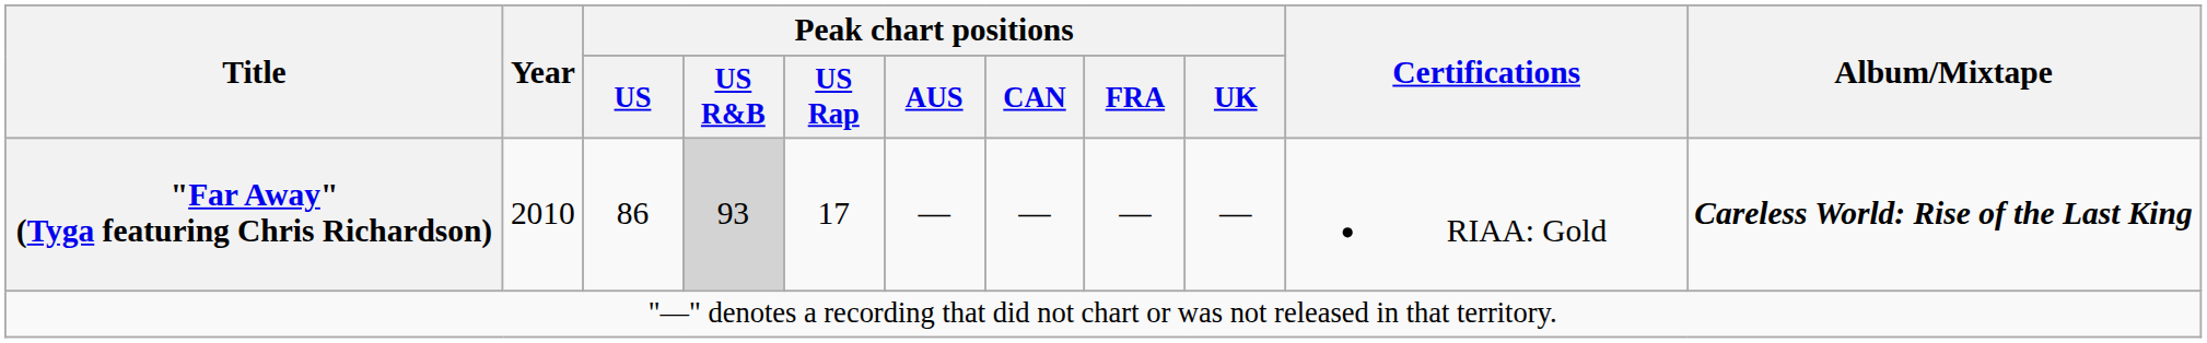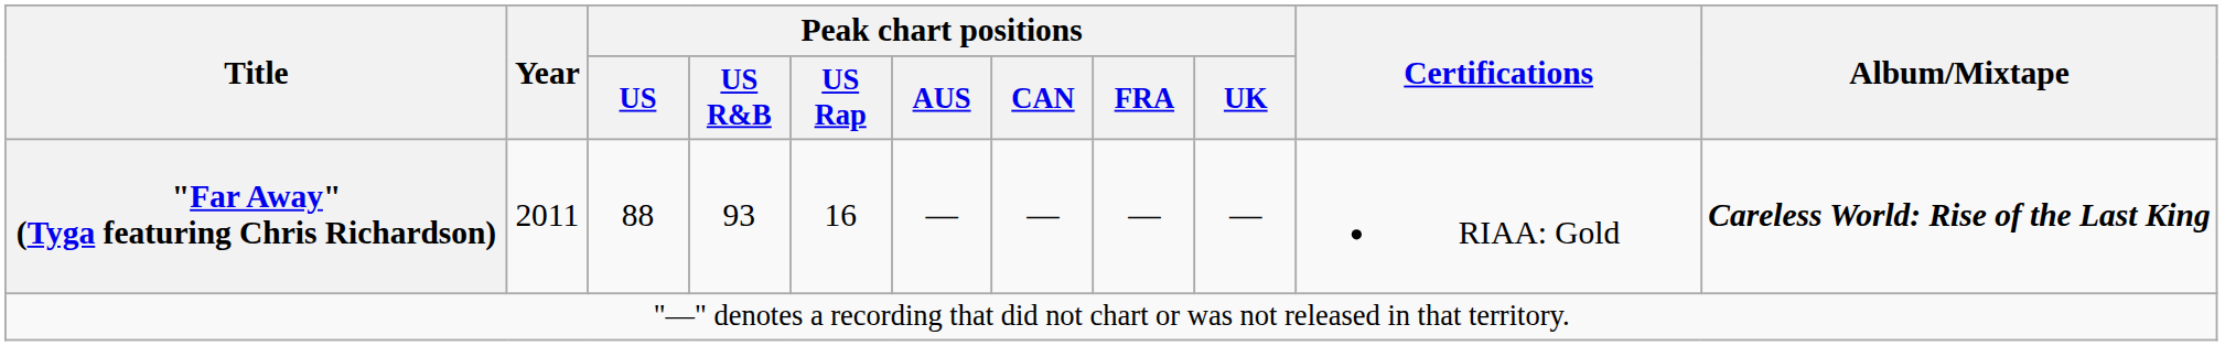 <table class="wikitable plainrowheaders" style="text-align:center;">
 <tr>
 <th scope="col" rowspan="2" style="width:15em;">Title</th>
 <th scope="col" rowspan="2">Year</th>
 <th scope="col" colspan="7">Peak chart positions</th>
 <th scope="col" rowspan="2" style="width:12em;"><a href='#'>Certifications</a></th>
 <th scope="col" rowspan="2">Album/Mixtape</th>
 </tr>
 <tr>
 <th style="width:3em; font-size:90%"><a href='#'>US</a><br></th>
 <th style="width:3em; font-size:90%"><a href='#'>US<br>R&B</a><br></th>
 <th style="width:3em; font-size:90%"><a href='#'>US<br>Rap</a><br></th>
 <th style="width:3em; font-size:90%"><a href='#'>AUS</a><br></th>
 <th style="width:3em; font-size:90%"><a href='#'>CAN</a><br></th>
 <th style="width:3em; font-size:90%"><a href='#'>FRA</a><br></th>
 <th style="width:3em; font-size:90%"><a href='#'>UK</a><br></th>
 </tr>
 <tr>
 <th scope="row">"<a href='#'>Far Away</a>"<br><span>(<a href='#'>Tyga</a> featuring Chris Richardson)</span></th>
-<td>2010</td>
-<td>86</td>
-<td style="background: lightgrey;">93</td>
-<td>17</td>
+<td>2011</td>
+<td>88</td>
+<td>93</td>
+<td>16</td>
 <td>—</td>
 <td>—</td>
 <td>—</td>
 <td>—</td>
 <td><br><ul><li>RIAA: Gold</li></ul></td>
 <td><strong><em>Careless World: Rise of the Last King</em></strong></td>
 </tr>
 <tr>
 <td colspan="14" style="font-size:90%">"—" denotes a recording that did not chart or was not released in that territory.</td>
 </tr>
 </table>
